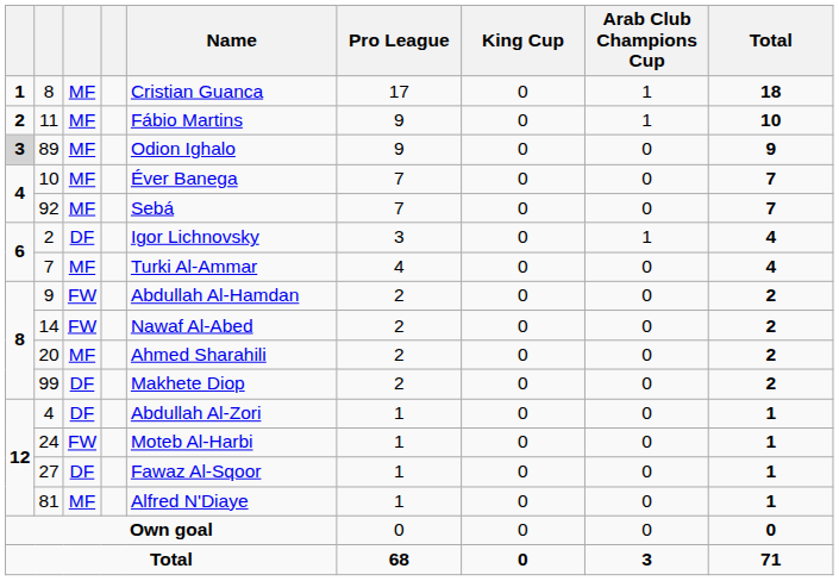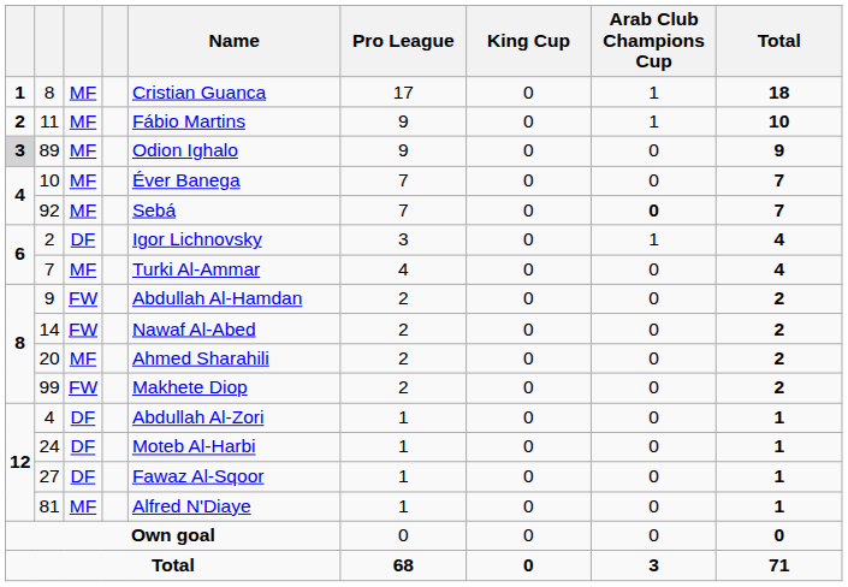 <table class="wikitable" style="text-align:center">
 <tr>
 <th width=15></th>
 <th width=15></th>
 <th width=15></th>
 <th width=15></th>
 <th width=175>Name</th>
 <th width=100>Pro League</th>
 <th width=100>King Cup</th>
 <th width=100>Arab Club Champions Cup</th>
 <th width=100>Total</th>
 </tr>
 <tr>
 <td><strong>1</strong></td>
 <td>8</td>
 <td><a href='#'>MF</a></td>
 <td></td>
 <td align=left><a href='#'>Cristian Guanca</a></td>
 <td>17</td>
 <td>0</td>
 <td>1</td>
 <td><strong>18</strong></td>
 </tr>
 <tr>
 <td><strong>2</strong></td>
 <td>11</td>
 <td><a href='#'>MF</a></td>
 <td></td>
 <td align=left><a href='#'>Fábio Martins</a></td>
 <td>9</td>
 <td>0</td>
 <td>1</td>
 <td><strong>10</strong></td>
 </tr>
 <tr>
 <td style="background: lightgrey;"><strong>3</strong></td>
 <td>89</td>
 <td><a href='#'>MF</a></td>
 <td></td>
 <td align=left><a href='#'>Odion Ighalo</a></td>
 <td>9</td>
 <td>0</td>
 <td>0</td>
 <td><strong>9</strong></td>
 </tr>
 <tr>
 <td rowspan=2><strong>4</strong></td>
 <td>10</td>
 <td><a href='#'>MF</a></td>
 <td></td>
 <td align=left><a href='#'>Éver Banega</a></td>
 <td>7</td>
 <td>0</td>
 <td>0</td>
 <td><strong>7</strong></td>
 </tr>
 <tr>
 <td>92</td>
 <td><a href='#'>MF</a></td>
 <td></td>
 <td align=left><a href='#'>Sebá</a></td>
 <td>7</td>
 <td>0</td>
-<td>0</td>
+<td><strong>0</strong></td>
 <td><strong>7</strong></td>
 </tr>
 <tr>
 <td rowspan=2><strong>6</strong></td>
 <td>2</td>
 <td><a href='#'>DF</a></td>
 <td></td>
 <td align=left><a href='#'>Igor Lichnovsky</a></td>
 <td>3</td>
 <td>0</td>
 <td>1</td>
 <td><strong>4</strong></td>
 </tr>
 <tr>
 <td>7</td>
 <td><a href='#'>MF</a></td>
 <td></td>
 <td align=left><a href='#'>Turki Al-Ammar</a></td>
 <td>4</td>
 <td>0</td>
 <td>0</td>
 <td><strong>4</strong></td>
 </tr>
 <tr>
 <td rowspan=4><strong>8</strong></td>
 <td>9</td>
 <td><a href='#'>FW</a></td>
 <td></td>
 <td align=left><a href='#'>Abdullah Al-Hamdan</a></td>
 <td>2</td>
 <td>0</td>
 <td>0</td>
 <td><strong>2</strong></td>
 </tr>
 <tr>
 <td>14</td>
 <td><a href='#'>FW</a></td>
 <td></td>
 <td align=left><a href='#'>Nawaf Al-Abed</a></td>
 <td>2</td>
 <td>0</td>
 <td>0</td>
 <td><strong>2</strong></td>
 </tr>
 <tr>
 <td>20</td>
 <td><a href='#'>MF</a></td>
 <td></td>
 <td align=left><a href='#'>Ahmed Sharahili</a></td>
 <td>2</td>
 <td>0</td>
 <td>0</td>
 <td><strong>2</strong></td>
 </tr>
 <tr>
 <td>99</td>
-<td><a href='#'>DF</a></td>
+<td><a href='#'>FW</a></td>
 <td></td>
 <td align=left><a href='#'>Makhete Diop</a></td>
 <td>2</td>
 <td>0</td>
 <td>0</td>
 <td><strong>2</strong></td>
 </tr>
 <tr>
 <td rowspan=4><strong>12</strong></td>
 <td>4</td>
 <td><a href='#'>DF</a></td>
 <td></td>
 <td align=left><a href='#'>Abdullah Al-Zori</a></td>
 <td>1</td>
 <td>0</td>
 <td>0</td>
 <td><strong>1</strong></td>
 </tr>
 <tr>
 <td>24</td>
-<td><a href='#'>FW</a></td>
+<td><a href='#'>DF</a></td>
 <td></td>
 <td align=left><a href='#'>Moteb Al-Harbi</a></td>
 <td>1</td>
 <td>0</td>
 <td>0</td>
 <td><strong>1</strong></td>
 </tr>
 <tr>
 <td>27</td>
 <td><a href='#'>DF</a></td>
 <td></td>
 <td align=left><a href='#'>Fawaz Al-Sqoor</a></td>
 <td>1</td>
 <td>0</td>
 <td>0</td>
 <td><strong>1</strong></td>
 </tr>
 <tr>
 <td>81</td>
 <td><a href='#'>MF</a></td>
 <td></td>
 <td align=left><a href='#'>Alfred N'Diaye</a></td>
 <td>1</td>
 <td>0</td>
 <td>0</td>
 <td><strong>1</strong></td>
 </tr>
 <tr>
 <td colspan=5><strong>Own goal</strong></td>
 <td>0</td>
 <td>0</td>
 <td>0</td>
 <td><strong>0</strong></td>
 </tr>
 <tr>
 <td colspan=5><strong>Total</strong></td>
 <td><strong>68</strong></td>
 <td><strong>0</strong></td>
 <td><strong>3</strong></td>
 <td><strong>71</strong></td>
 </tr>
 </table>
